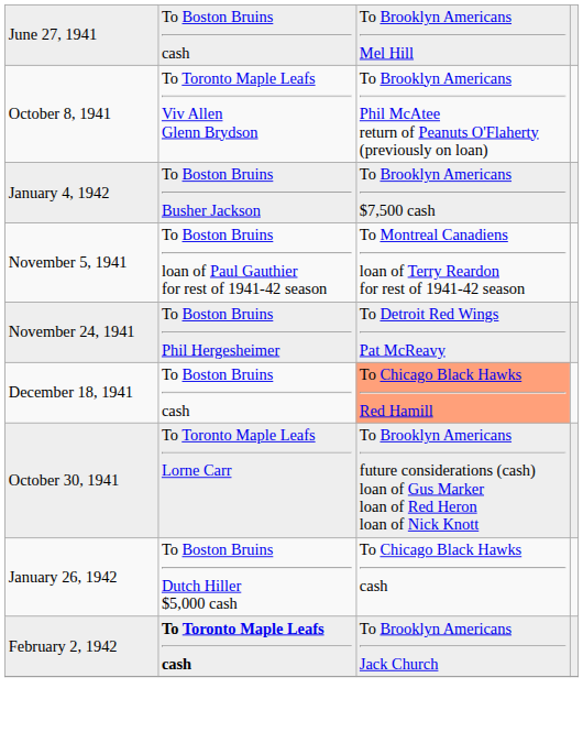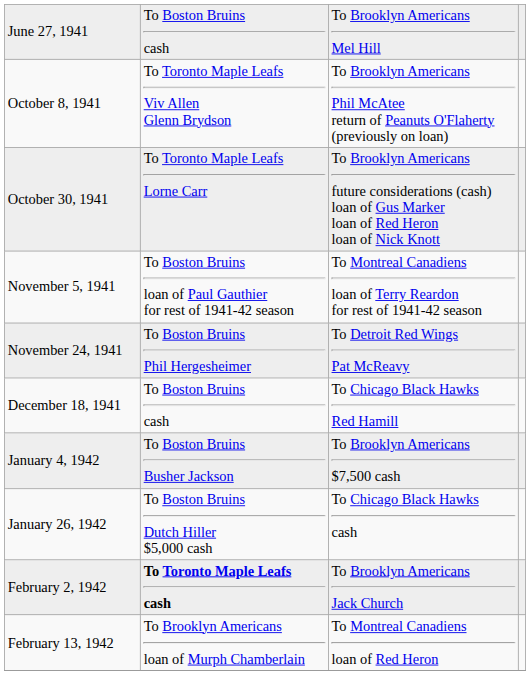 <table class="wikitable" style="border:1px solid #999999; width:580px;">
 <tr bgcolor="eeeeee">
 <td>June 27, 1941</td>
 <td valign="top">To <a href='#'>Boston Bruins</a><hr>cash</td>
 <td valign="top">To <a href='#'>Brooklyn Americans</a><hr><a href='#'>Mel Hill</a></td>
 <td></td>
 </tr>
 <tr>
 <td>October 8, 1941</td>
 <td valign="top">To <a href='#'>Toronto Maple Leafs</a><hr><a href='#'>Viv Allen</a><br><a href='#'>Glenn Brydson</a></td>
 <td valign="top">To <a href='#'>Brooklyn Americans</a><hr><a href='#'>Phil McAtee</a><br>return of <a href='#'>Peanuts O'Flaherty</a><br>(previously on loan)</td>
 <td></td>
 </tr>
 <tr bgcolor="eeeeee">
-<td>January 4, 1942</td>
-<td valign="top">To <a href='#'>Boston Bruins</a><hr><a href='#'>Busher Jackson</a></td>
-<td valign="top">To <a href='#'>Brooklyn Americans</a><hr>$7,500 cash</td>
+<td>October 30, 1941</td>
+<td valign="top">To <a href='#'>Toronto Maple Leafs</a><hr><a href='#'>Lorne Carr</a></td>
+<td valign="top">To <a href='#'>Brooklyn Americans</a><hr>future considerations (cash)<br>loan of <a href='#'>Gus Marker</a><br>loan of <a href='#'>Red Heron</a><br>loan of <a href='#'>Nick Knott</a></td>
 <td></td>
 </tr>
 <tr>
 <td>November 5, 1941</td>
 <td valign="top">To <a href='#'>Boston Bruins</a><hr>loan of <a href='#'>Paul Gauthier</a><br>for rest of 1941-42 season</td>
 <td valign="top">To <a href='#'>Montreal Canadiens</a> <hr>loan of <a href='#'>Terry Reardon</a><br>for rest of 1941-42 season</td>
 <td></td>
 </tr>
 <tr bgcolor="eeeeee">
 <td>November 24, 1941</td>
 <td valign="top">To <a href='#'>Boston Bruins</a><hr><a href='#'>Phil Hergesheimer</a></td>
 <td valign="top">To <a href='#'>Detroit Red Wings</a> <hr><a href='#'>Pat McReavy</a></td>
 <td></td>
 </tr>
 <tr>
 <td>December 18, 1941</td>
 <td valign="top">To <a href='#'>Boston Bruins</a><hr>cash</td>
-<td valign="top" style="background: lightsalmon;">To <a href='#'>Chicago Black Hawks</a><hr><a href='#'>Red Hamill</a></td>
+<td valign="top">To <a href='#'>Chicago Black Hawks</a><hr><a href='#'>Red Hamill</a></td>
 <td></td>
 </tr>
 <tr bgcolor="eeeeee">
-<td>October 30, 1941</td>
-<td valign="top">To <a href='#'>Toronto Maple Leafs</a><hr><a href='#'>Lorne Carr</a></td>
-<td valign="top">To <a href='#'>Brooklyn Americans</a><hr>future considerations (cash)<br>loan of <a href='#'>Gus Marker</a><br>loan of <a href='#'>Red Heron</a><br>loan of <a href='#'>Nick Knott</a></td>
+<td>January 4, 1942</td>
+<td valign="top">To <a href='#'>Boston Bruins</a><hr><a href='#'>Busher Jackson</a></td>
+<td valign="top">To <a href='#'>Brooklyn Americans</a><hr>$7,500 cash</td>
 <td></td>
 </tr>
 <tr>
 <td>January 26, 1942</td>
 <td valign="top">To <a href='#'>Boston Bruins</a><hr><a href='#'>Dutch Hiller</a><br>$5,000 cash</td>
 <td valign="top">To <a href='#'>Chicago Black Hawks</a><hr>cash</td>
 <td></td>
 </tr>
 <tr bgcolor="eeeeee">
 <td>February 2, 1942</td>
 <td valign="top"><strong>To <a href='#'>Toronto Maple Leafs</a><hr>cash</strong></td>
 <td valign="top">To <a href='#'>Brooklyn Americans</a><hr><a href='#'>Jack Church</a></td>
 <td></td>
 </tr>
+<tr>
+<td>February 13, 1942</td>
+<td valign="top">To <a href='#'>Brooklyn Americans</a><hr>loan of <a href='#'>Murph Chamberlain</a></td>
+<td valign="top">To <a href='#'>Montreal Canadiens</a><hr>loan of <a href='#'>Red Heron</a></td>
+<td></td>
+</tr>
 <tr bgcolor="eeeeee">
 </tr>
 </table>
